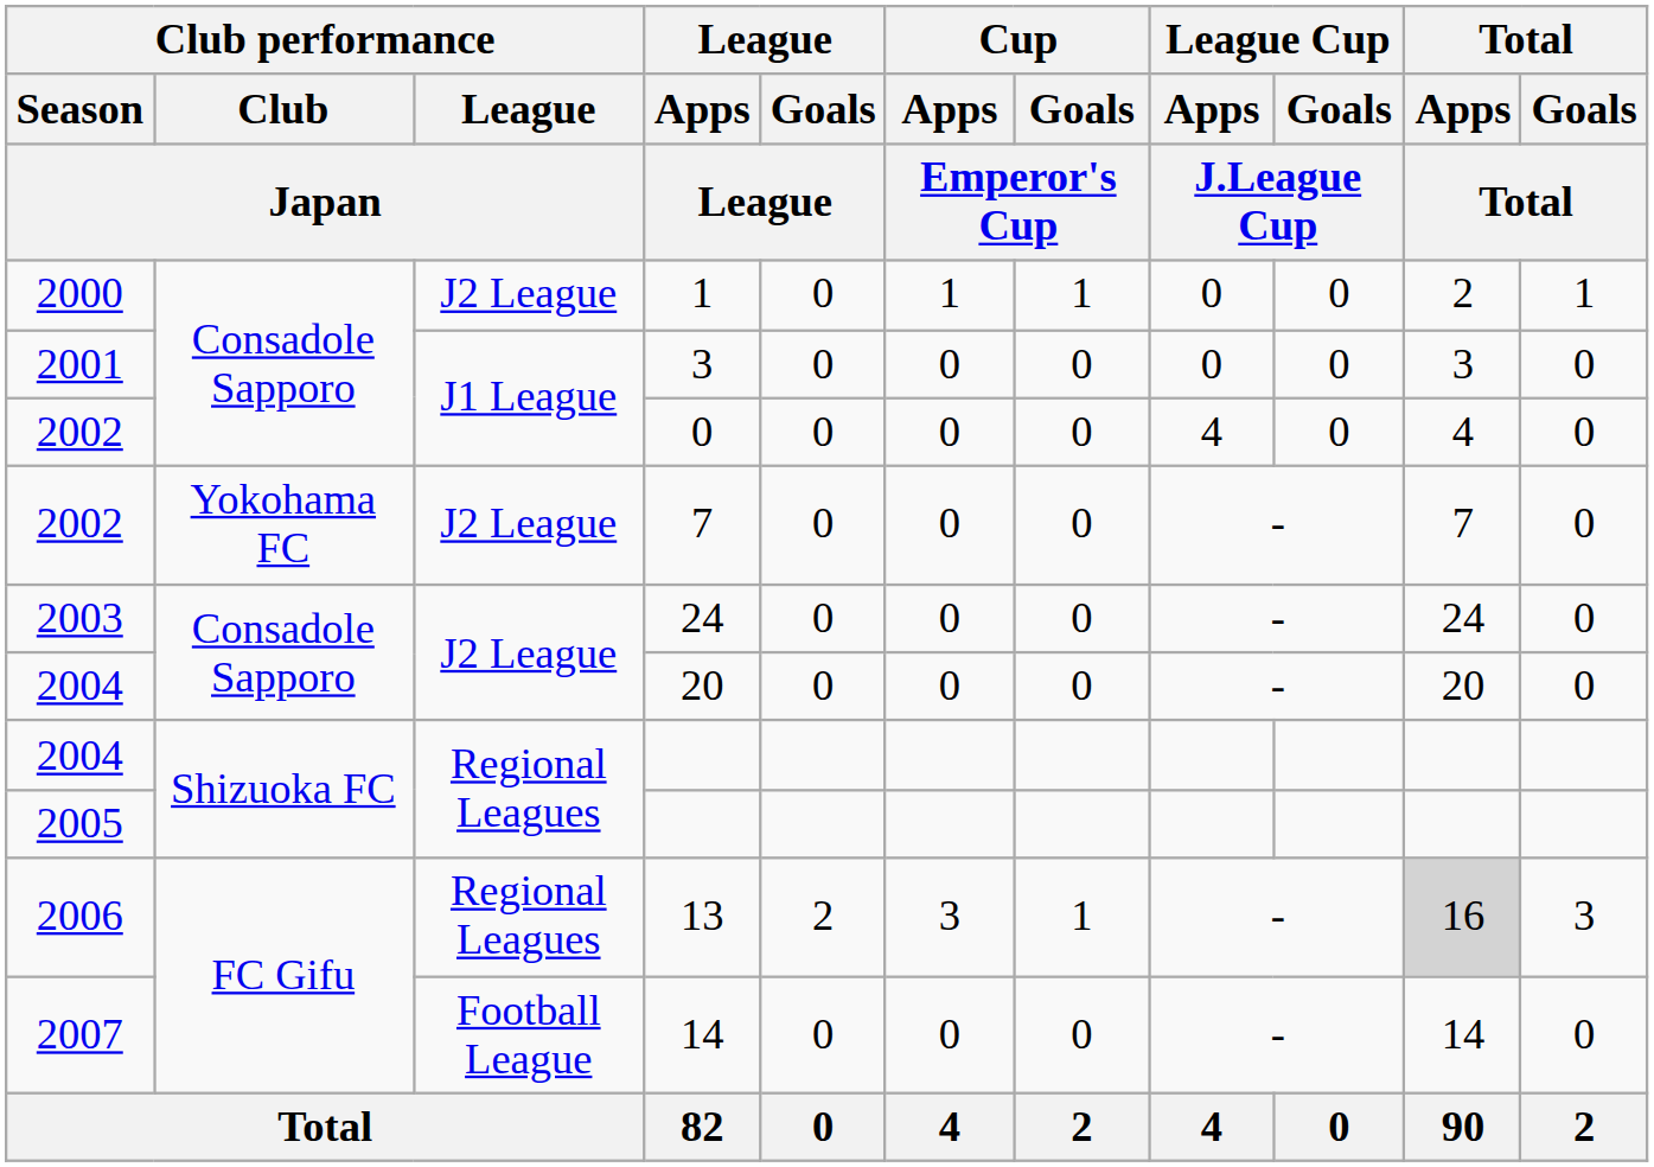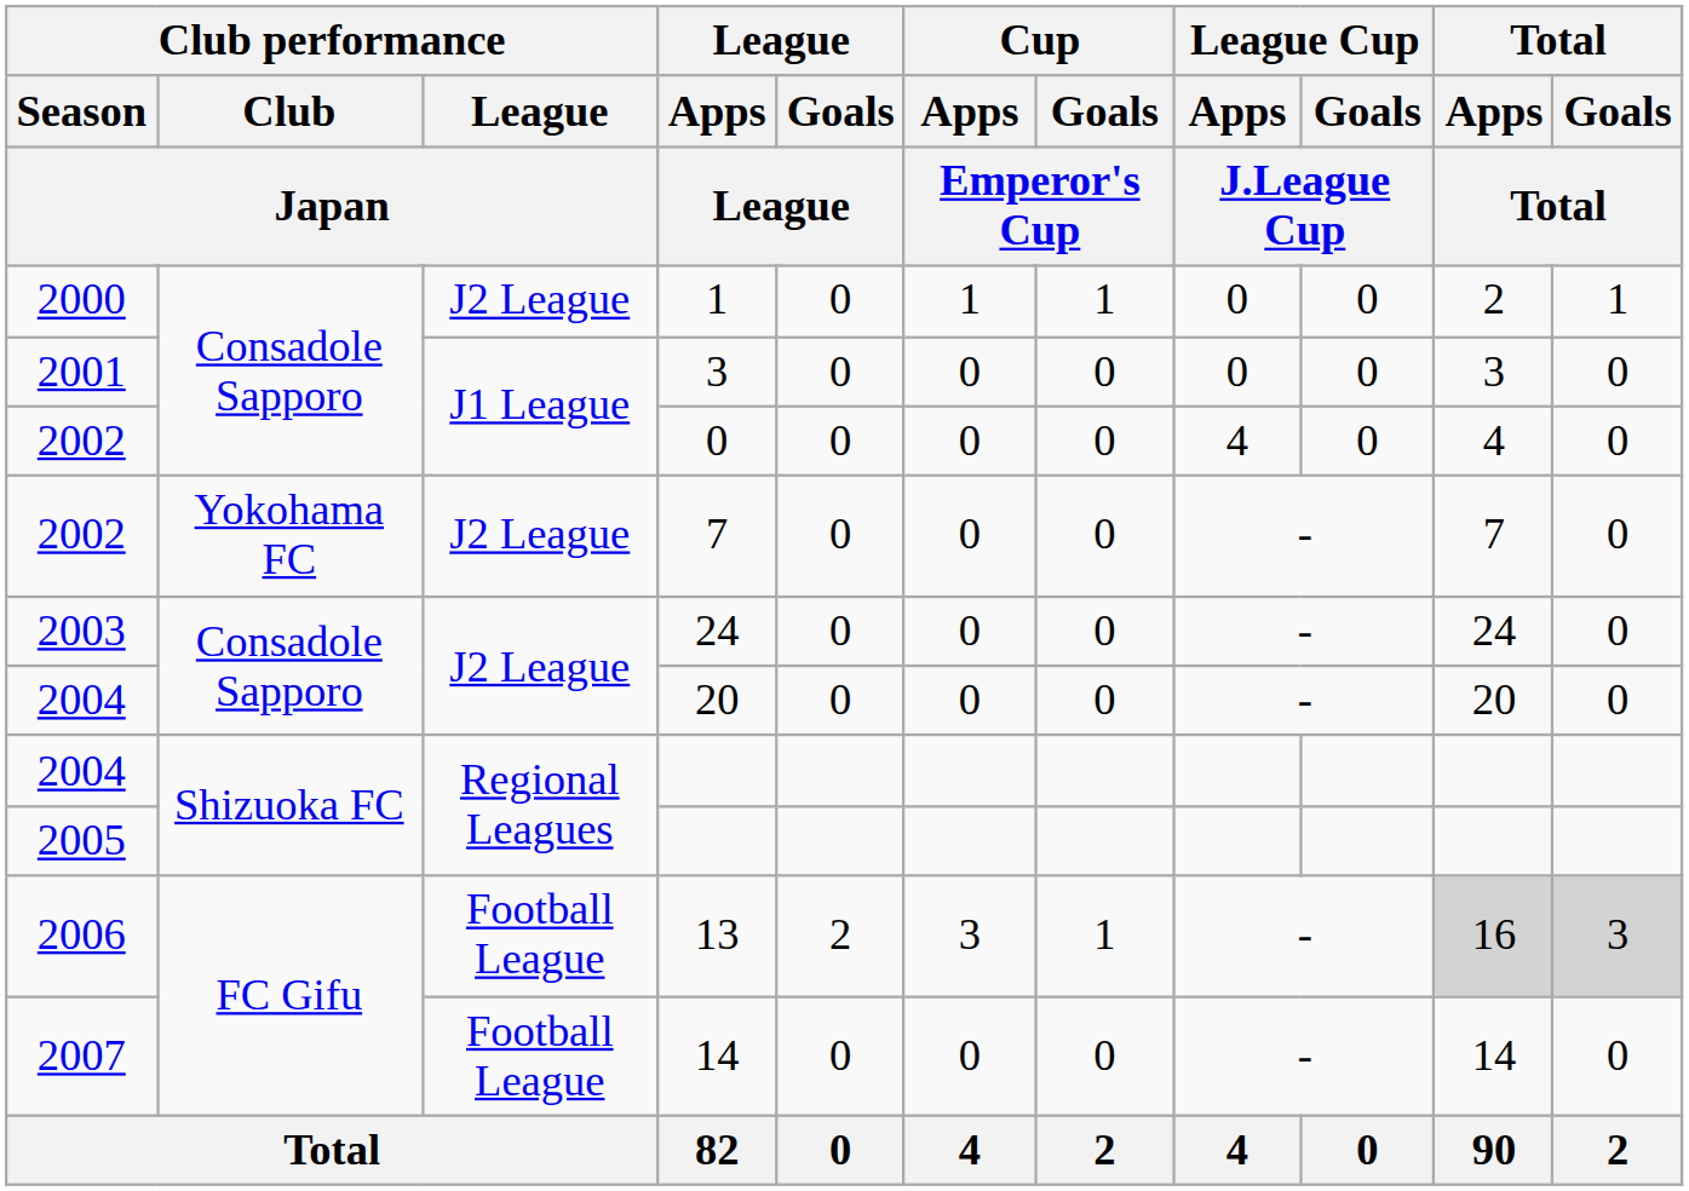 <table class="wikitable" style="text-align:center;">
 <tr>
 <th colspan=3>Club performance</th>
 <th colspan=2>League</th>
 <th colspan=2>Cup</th>
 <th colspan=2>League Cup</th>
 <th colspan=2>Total</th>
 </tr>
 <tr>
 <th>Season</th>
 <th>Club</th>
 <th>League</th>
 <th>Apps</th>
 <th>Goals</th>
 <th>Apps</th>
 <th>Goals</th>
 <th>Apps</th>
 <th>Goals</th>
 <th>Apps</th>
 <th>Goals</th>
 </tr>
 <tr>
 <th colspan=3>Japan</th>
 <th colspan=2>League</th>
 <th colspan=2><a href='#'>Emperor's Cup</a></th>
 <th colspan=2><a href='#'>J.League Cup</a></th>
 <th colspan=2>Total</th>
 </tr>
 <tr>
 <td><a href='#'>2000</a></td>
 <td rowspan="3"><a href='#'>Consadole Sapporo</a></td>
 <td><a href='#'>J2 League</a></td>
 <td>1</td>
 <td>0</td>
 <td>1</td>
 <td>1</td>
 <td>0</td>
 <td>0</td>
 <td>2</td>
 <td>1</td>
 </tr>
 <tr>
 <td><a href='#'>2001</a></td>
 <td rowspan="2"><a href='#'>J1 League</a></td>
 <td>3</td>
 <td>0</td>
 <td>0</td>
 <td>0</td>
 <td>0</td>
 <td>0</td>
 <td>3</td>
 <td>0</td>
 </tr>
 <tr>
 <td><a href='#'>2002</a></td>
 <td>0</td>
 <td>0</td>
 <td>0</td>
 <td>0</td>
 <td>4</td>
 <td>0</td>
 <td>4</td>
 <td>0</td>
 </tr>
 <tr>
 <td><a href='#'>2002</a></td>
 <td><a href='#'>Yokohama FC</a></td>
 <td><a href='#'>J2 League</a></td>
 <td>7</td>
 <td>0</td>
 <td>0</td>
 <td>0</td>
 <td colspan="2">-</td>
 <td>7</td>
 <td>0</td>
 </tr>
 <tr>
 <td><a href='#'>2003</a></td>
 <td rowspan="2"><a href='#'>Consadole Sapporo</a></td>
 <td rowspan="2"><a href='#'>J2 League</a></td>
 <td>24</td>
 <td>0</td>
 <td>0</td>
 <td>0</td>
 <td colspan="2">-</td>
 <td>24</td>
 <td>0</td>
 </tr>
 <tr>
 <td><a href='#'>2004</a></td>
 <td>20</td>
 <td>0</td>
 <td>0</td>
 <td>0</td>
 <td colspan="2">-</td>
 <td>20</td>
 <td>0</td>
 </tr>
 <tr>
 <td><a href='#'>2004</a></td>
 <td rowspan="2"><a href='#'>Shizuoka FC</a></td>
 <td rowspan="2"><a href='#'>Regional Leagues</a></td>
 <td></td>
 <td></td>
 <td></td>
 <td></td>
 <td></td>
 <td></td>
 <td></td>
 <td></td>
 </tr>
 <tr>
 <td><a href='#'>2005</a></td>
 <td></td>
 <td></td>
 <td></td>
 <td></td>
 <td></td>
 <td></td>
 <td></td>
 <td></td>
 </tr>
 <tr>
 <td><a href='#'>2006</a></td>
 <td rowspan="2"><a href='#'>FC Gifu</a></td>
-<td><a href='#'>Regional Leagues</a></td>
+<td><a href='#'>Football League</a></td>
 <td>13</td>
 <td>2</td>
 <td>3</td>
 <td>1</td>
 <td colspan="2">-</td>
 <td style="background: lightgrey;">16</td>
-<td>3</td>
+<td style="background: lightgrey;">3</td>
 </tr>
 <tr>
 <td><a href='#'>2007</a></td>
 <td><a href='#'>Football League</a></td>
 <td>14</td>
 <td>0</td>
 <td>0</td>
 <td>0</td>
 <td colspan="2">-</td>
 <td>14</td>
 <td>0</td>
 </tr>
 <tr>
 <th colspan=3>Total</th>
 <th>82</th>
 <th>0</th>
 <th>4</th>
 <th>2</th>
 <th>4</th>
 <th>0</th>
 <th>90</th>
 <th>2</th>
 </tr>
 </table>
